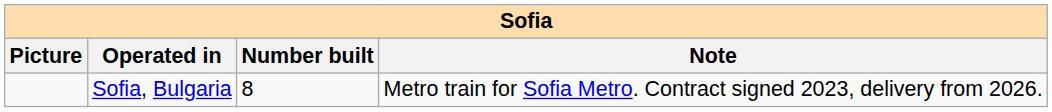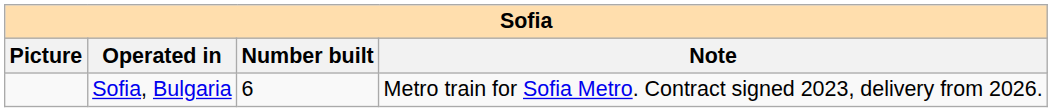 <table class="wikitable">
 <tr>
 <th colspan="5" style="background: #ffdead;">Sofia</th>
 </tr>
 <tr>
 <th>Picture</th>
 <th>Operated in</th>
 <th>Number built</th>
 <th>Note</th>
 </tr>
 <tr>
 <td></td>
 <td> <a href='#'>Sofia</a>, <a href='#'>Bulgaria</a></td>
-<td>8</td>
+<td>6</td>
 <td>Metro train for <a href='#'>Sofia Metro</a>. Contract signed 2023, delivery from 2026.</td>
 </tr>
 </table>
